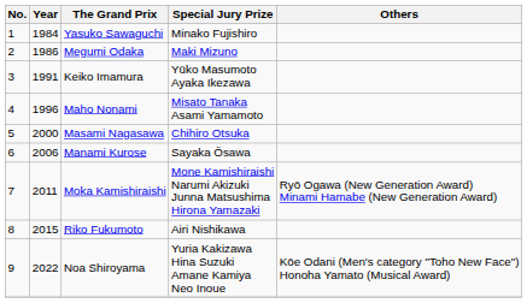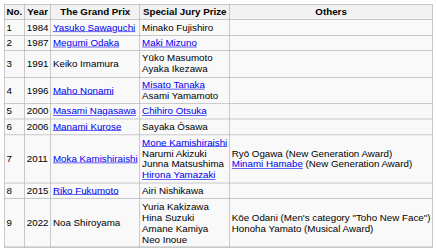 <table class="wikitable">
 <tr>
 <th>No.</th>
 <th>Year</th>
 <th>The Grand Prix</th>
 <th>Special Jury Prize</th>
 <th>Others</th>
 </tr>
 <tr>
 <td>1</td>
 <td>1984</td>
 <td><a href='#'>Yasuko Sawaguchi</a></td>
 <td>Minako Fujishiro</td>
 <td></td>
 </tr>
 <tr>
 <td>2</td>
-<td>1986</td>
+<td>1987</td>
 <td><a href='#'>Megumi Odaka</a></td>
 <td><a href='#'>Maki Mizuno</a></td>
 <td></td>
 </tr>
 <tr>
 <td>3</td>
 <td>1991</td>
 <td>Keiko Imamura</td>
 <td>Yūko Masumoto<br>Ayaka Ikezawa</td>
 <td></td>
 </tr>
 <tr>
 <td>4</td>
 <td>1996</td>
 <td><a href='#'>Maho Nonami</a></td>
 <td><a href='#'>Misato Tanaka</a><br>Asami Yamamoto</td>
 <td></td>
 </tr>
 <tr>
 <td>5</td>
 <td>2000</td>
 <td><a href='#'>Masami Nagasawa</a></td>
 <td><a href='#'>Chihiro Otsuka</a></td>
 <td></td>
 </tr>
 <tr>
 <td>6</td>
 <td>2006</td>
 <td><a href='#'>Manami Kurose</a></td>
 <td>Sayaka Ōsawa</td>
 <td></td>
 </tr>
 <tr>
 <td>7</td>
 <td>2011</td>
 <td><a href='#'>Moka Kamishiraishi</a></td>
 <td><a href='#'>Mone Kamishiraishi</a><br>Narumi Akizuki<br>Junna Matsushima<br><a href='#'>Hirona Yamazaki</a></td>
 <td>Ryō Ogawa (New Generation Award)<br><a href='#'>Minami Hamabe</a> (New Generation Award)</td>
 </tr>
 <tr>
 <td>8</td>
 <td>2015</td>
 <td><a href='#'>Riko Fukumoto</a></td>
 <td>Airi Nishikawa</td>
 <td></td>
 </tr>
 <tr>
 <td>9</td>
 <td>2022</td>
 <td>Noa Shiroyama</td>
 <td>Yuria Kakizawa<br>Hina Suzuki<br>Amane Kamiya<br>Neo Inoue</td>
 <td>Kōe Odani (Men's category "Toho New Face")<br>Honoha Yamato (Musical Award)</td>
 </tr>
 <tr>
 </tr>
 </table>
